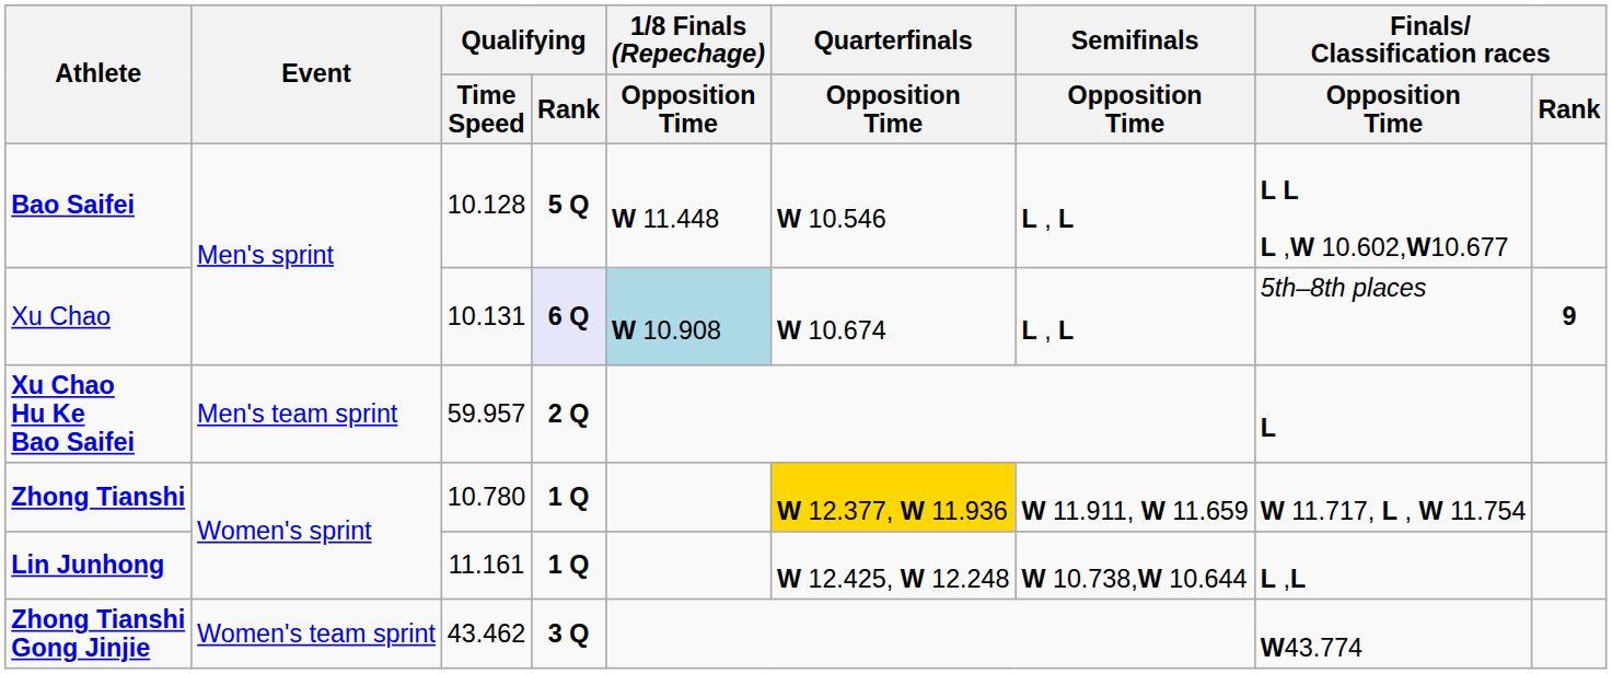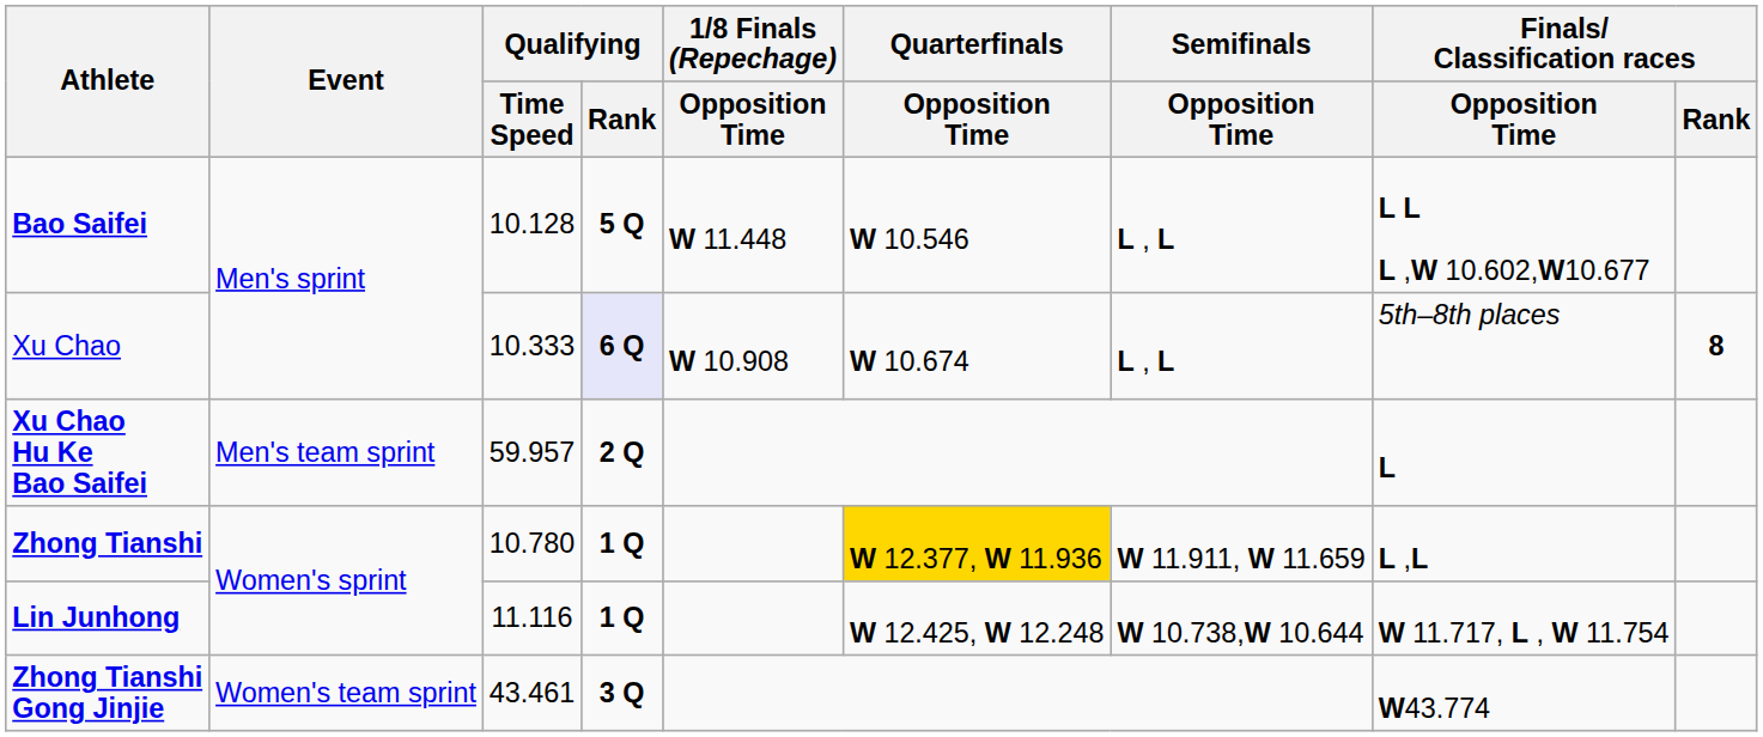 <table class=wikitable style="font-size:90%">
 <tr>
 <th rowspan=2>Athlete</th>
 <th rowspan=2>Event</th>
 <th colspan=2>Qualifying</th>
 <th>1/8 Finals<br><em>(Repechage)</em></th>
 <th>Quarterfinals</th>
 <th>Semifinals</th>
 <th colspan=2>Finals/<br>Classification races</th>
 </tr>
 <tr>
 <th>Time<br>Speed</th>
 <th>Rank</th>
 <th>Opposition<br>Time</th>
 <th>Opposition<br>Time</th>
 <th>Opposition<br>Time</th>
 <th>Opposition<br>Time</th>
 <th>Rank</th>
 </tr>
 <tr>
 <td><strong><a href='#'>Bao Saifei</a></strong></td>
 <td rowspan=2><a href='#'>Men's sprint</a></td>
 <td align=center>10.128</td>
 <td align=center><strong>5 Q</strong></td>
 <td><br><strong>W</strong> 11.448</td>
 <td><br><strong>W</strong> 10.546</td>
 <td><br><strong>L</strong> , <strong>L</strong></td>
 <td><br><strong>L</strong> <strong>L</strong><br><br> <strong>L</strong> ,<strong>W</strong> 10.602,<strong>W</strong>10.677</td>
 <td align=center></td>
 </tr>
 <tr>
 <td><a href='#'>Xu Chao</a></td>
-<td align=center>10.131</td>
+<td align=center>10.333</td>
 <td align=center style="background: lavender;"><strong>6 Q</strong></td>
-<td style="background: lightblue;"><br><strong>W</strong> 10.908</td>
+<td><br><strong>W</strong> 10.908</td>
 <td><br><strong>W</strong> 10.674</td>
 <td><br><strong>L</strong> , <strong>L</strong></td>
 <td><em>5th–8th places</em><br><br><br></td>
-<td align=center><strong>9</strong></td>
+<td align=center><strong>8</strong></td>
 </tr>
 <tr>
 <td><strong><a href='#'>Xu Chao</a><br><a href='#'>Hu Ke</a><br><a href='#'>Bao Saifei</a></strong></td>
 <td><a href='#'>Men's team sprint</a></td>
 <td align=center>59.957</td>
 <td align=center><strong>2 Q</strong></td>
 <td colspan=3></td>
 <td><br><strong>L</strong></td>
 <td align=center></td>
 </tr>
 <tr>
 <td><strong><a href='#'>Zhong Tianshi</a></strong></td>
 <td rowspan=2><a href='#'>Women's sprint</a></td>
 <td align=center>10.780</td>
 <td align=center><strong>1 Q</strong></td>
 <td></td>
 <td style="background: gold;"><br><strong>W</strong> 12.377, <strong>W</strong> 11.936</td>
 <td><br><strong>W</strong> 11.911, <strong>W</strong> 11.659</td>
-<td><br><strong>W</strong> 11.717, <strong>L</strong> , <strong>W</strong> 11.754</td>
+<td><br><strong>L</strong> ,<strong>L</strong></td>
 <td align=center></td>
 </tr>
 <tr>
 <td><strong><a href='#'>Lin Junhong</a></strong></td>
-<td align=center>11.161</td>
+<td align=center>11.116</td>
 <td align=center><strong>1 Q</strong></td>
 <td></td>
 <td><br><strong>W</strong> 12.425, <strong>W</strong> 12.248</td>
 <td><br><strong>W</strong> 10.738,<strong>W</strong> 10.644</td>
-<td><br><strong>L</strong> ,<strong>L</strong></td>
+<td><br><strong>W</strong> 11.717, <strong>L</strong> , <strong>W</strong> 11.754</td>
 <td align=center></td>
 </tr>
 <tr>
 <td><strong><a href='#'>Zhong Tianshi</a><br><a href='#'>Gong Jinjie</a></strong></td>
 <td><a href='#'>Women's team sprint</a></td>
-<td align=center>43.462</td>
+<td align=center>43.461</td>
 <td align=center><strong>3 Q</strong></td>
 <td colspan=3></td>
 <td><br><strong>W</strong>43.774</td>
 <td align=center></td>
 </tr>
 </table>
